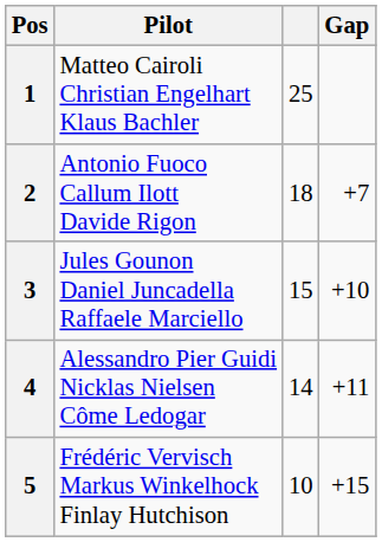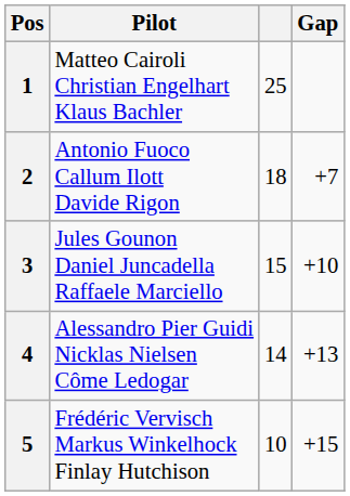 <table class="wikitable" style="font-size: 85%;">
 <tr>
 <th>Pos</th>
 <th>Pilot</th>
 <th></th>
 <th>Gap</th>
 </tr>
 <tr>
 <th>1</th>
 <td> Matteo Cairoli<br> <a href='#'>Christian Engelhart</a><br> <a href='#'>Klaus Bachler</a></td>
 <td align="center">25</td>
 <td align="right"></td>
 </tr>
 <tr>
 <th>2</th>
 <td> <a href='#'>Antonio Fuoco</a><br> <a href='#'>Callum Ilott</a><br> <a href='#'>Davide Rigon</a></td>
 <td align="center">18</td>
 <td align="right">+7</td>
 </tr>
 <tr>
 <th>3</th>
 <td> <a href='#'>Jules Gounon</a><br> <a href='#'>Daniel Juncadella</a><br> <a href='#'>Raffaele Marciello</a></td>
 <td align="center">15</td>
 <td align="right">+10</td>
 </tr>
 <tr>
 <th>4</th>
 <td> <a href='#'>Alessandro Pier Guidi</a><br> <a href='#'>Nicklas Nielsen</a><br> <a href='#'>Côme Ledogar</a></td>
 <td align="center">14</td>
-<td align="right">+11</td>
+<td align="right">+13</td>
 </tr>
 <tr>
 <th>5</th>
 <td> <a href='#'>Frédéric Vervisch</a><br> <a href='#'>Markus Winkelhock</a><br> Finlay Hutchison</td>
 <td align="center">10</td>
 <td align="right">+15</td>
 </tr>
 </table>
